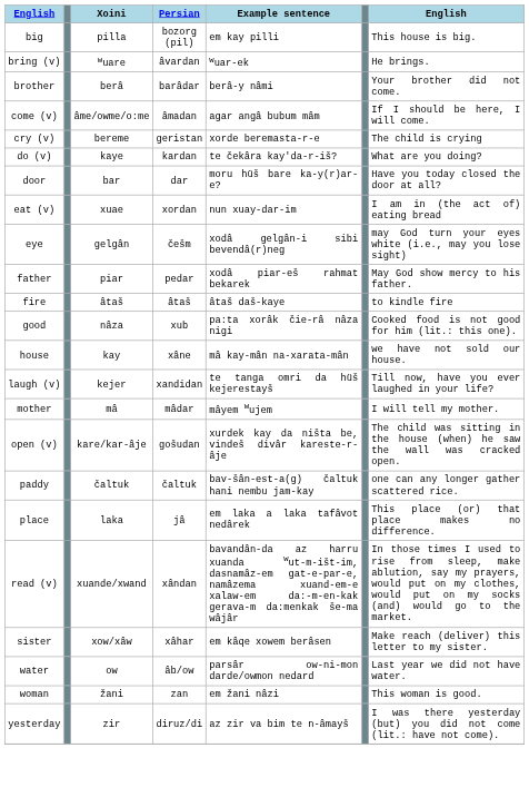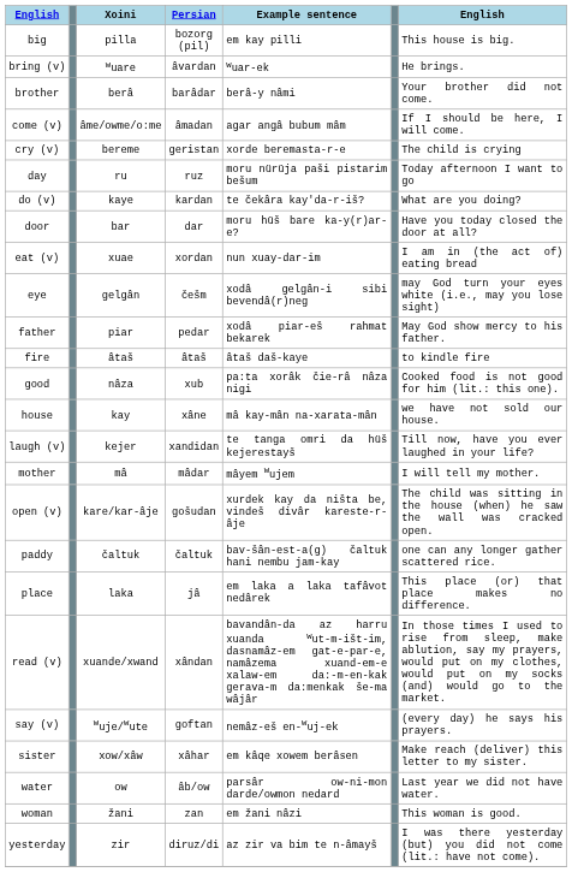 <table border="1" cellpadding="4" cellspacing="0" style="border:1px solid #aaa; border-collapse:collapse; text-align: center;">
 <tr bgcolor="#ADD8E6">
 <th width="60"><a href='#'>English</a></th>
 <th style="background:#6C868E"></th>
 <th width="60">Xoini</th>
 <th width="60"><a href='#'>Persian</a></th>
 <th width="200">Example sentence</th>
 <th style="background:#6C868E"></th>
 <th width="200">English</th>
 </tr>
 <tr>
 <td>big</td>
 <td style="background:#6C868E"></td>
 <td>pilla</td>
 <td>bozorg (pil)</td>
 <td style="text-align: justify;">em kay pilli</td>
 <td style="background:#6C868E"></td>
 <td style="text-align: justify;">This house is big.</td>
 </tr>
 <tr>
 <td>bring (v)</td>
 <td style="background:#6C868E"></td>
 <td><sup>w</sup>uare</td>
 <td>âvardan</td>
 <td style="text-align: justify;"><sup>w</sup>uar-ek</td>
 <td style="background:#6C868E"></td>
 <td style="text-align: justify;">He brings.</td>
 </tr>
 <tr>
 <td>brother</td>
 <td style="background:#6C868E"></td>
 <td>berâ</td>
 <td>barâdar</td>
 <td style="text-align: justify;">berâ-y nâmi</td>
 <td style="background:#6C868E"></td>
 <td style="text-align: justify;">Your brother did not come.</td>
 </tr>
 <tr>
 <td>come (v)</td>
 <td style="background:#6C868E"></td>
 <td>âme/owme/o:me</td>
 <td>âmadan</td>
 <td style="text-align: justify;">agar angâ bubum mâm</td>
 <td style="background:#6C868E"></td>
 <td style="text-align: justify;">If I should be here, I will come.</td>
 </tr>
 <tr>
 <td>cry (v)</td>
 <td style="background:#6C868E"></td>
 <td>bereme</td>
 <td>geristan</td>
 <td style="text-align: justify;">xorde beremasta-r-e</td>
 <td style="background:#6C868E"></td>
 <td style="text-align: justify;">The child is crying</td>
+</tr>
+<tr>
+<td>day</td>
+<td style="background:#6C868E"></td>
+<td>ru</td>
+<td>ruz</td>
+<td style="text-align: justify;">moru nürüja paši pistarim bešum</td>
+<td style="background:#6C868E"></td>
+<td style="text-align: justify;">Today afternoon I want to go</td>
 </tr>
 <tr>
 <td>do (v)</td>
 <td style="background:#6C868E"></td>
 <td>kaye</td>
 <td>kardan</td>
 <td style="text-align: justify;">te čekâra kay'da-r-iš?</td>
 <td style="background:#6C868E"></td>
 <td style="text-align: justify;">What are you doing?</td>
 </tr>
 <tr>
 <td>door</td>
 <td style="background:#6C868E"></td>
 <td>bar</td>
 <td>dar</td>
 <td style="text-align: justify;">moru hüš bare ka-y(r)ar-e?</td>
 <td style="background:#6C868E"></td>
 <td style="text-align: justify;">Have you today closed the door at all?</td>
 </tr>
 <tr>
 <td>eat (v)</td>
 <td style="background:#6C868E"></td>
 <td>xuae</td>
 <td>xordan</td>
 <td style="text-align: justify;">nun xuay-dar-im</td>
 <td style="background:#6C868E"></td>
 <td style="text-align: justify;">I am in (the act of) eating bread</td>
 </tr>
 <tr>
 <td>eye</td>
 <td style="background:#6C868E"></td>
 <td>gelgân</td>
 <td>češm</td>
 <td style="text-align: justify;">xodâ gelgân-i sibi bevendâ(r)neg</td>
 <td style="background:#6C868E"></td>
 <td style="text-align: justify;">may God turn your eyes white (i.e., may you lose sight)</td>
 </tr>
 <tr>
 <td>father</td>
 <td style="background:#6C868E"></td>
 <td>piar</td>
 <td>pedar</td>
 <td style="text-align: justify;">xodâ piar-eš rahmat bekarek</td>
 <td style="background:#6C868E"></td>
 <td style="text-align: justify;">May God show mercy to his father.</td>
 </tr>
 <tr>
 <td>fire</td>
 <td style="background:#6C868E"></td>
 <td>âtaš</td>
 <td>âtaš</td>
 <td style="text-align: justify;">âtaš daš-kaye</td>
 <td style="background:#6C868E"></td>
 <td style="text-align: justify;">to kindle fire</td>
 </tr>
 <tr>
 <td>good</td>
 <td style="background:#6C868E"></td>
 <td>nâza</td>
 <td>xub</td>
 <td style="text-align: justify;">pa:ta xorâk čie-râ nâza nigi</td>
 <td style="background:#6C868E"></td>
 <td style="text-align: justify;">Cooked food is not good for him (lit.: this one).</td>
 </tr>
 <tr>
 <td>house</td>
 <td style="background:#6C868E"></td>
 <td>kay</td>
 <td>xâne</td>
 <td style="text-align: justify;">mâ kay-mân na-xarata-mân</td>
 <td style="background:#6C868E"></td>
 <td style="text-align: justify;">we have not sold our house.</td>
 </tr>
 <tr>
 <td>laugh (v)</td>
 <td style="background:#6C868E"></td>
 <td>kejer</td>
 <td>xandidan</td>
 <td style="text-align: justify;">te tanga omri da hüš kejerestayš</td>
 <td style="background:#6C868E"></td>
 <td style="text-align: justify;">Till now, have you ever laughed in your life?</td>
 </tr>
 <tr>
 <td>mother</td>
 <td style="background:#6C868E"></td>
 <td>mâ</td>
 <td>mâdar</td>
 <td style="text-align: justify;">mâyem <sup>w</sup>ujem</td>
 <td style="background:#6C868E"></td>
 <td style="text-align: justify;">I will tell my mother.</td>
 </tr>
 <tr>
 <td>open (v)</td>
 <td style="background:#6C868E"></td>
 <td>kare/kar-âje</td>
 <td>gošudan</td>
 <td style="text-align: justify;">xurdek kay da ništa be, vindeš divâr kareste-r-âje</td>
 <td style="background:#6C868E"></td>
 <td style="text-align: justify;">The child was sitting in the house (when) he saw the wall was cracked open.</td>
 </tr>
 <tr>
 <td>paddy</td>
 <td style="background:#6C868E"></td>
 <td>čaltuk</td>
 <td>čaltuk</td>
 <td style="text-align: justify;">bav-šân-est-a(g) čaltuk hani nembu jam-kay</td>
 <td style="background:#6C868E"></td>
 <td style="text-align: justify;">one can any longer gather scattered rice.</td>
 </tr>
 <tr>
 <td>place</td>
 <td style="background:#6C868E"></td>
 <td>laka</td>
 <td>jâ</td>
 <td style="text-align: justify;">em laka a laka tafâvot nedârek</td>
 <td style="background:#6C868E"></td>
 <td style="text-align: justify;">This place (or) that place makes no difference.</td>
 </tr>
 <tr>
 <td>read (v)</td>
 <td style="background:#6C868E"></td>
 <td>xuande/xwand</td>
 <td>xândan</td>
 <td style="text-align: justify;">bavandân-da az harru xuanda <sup>w</sup>ut-m-išt-im, dasnamâz-em gat-e-par-e, namâzema xuand-em-e xalaw-em da:-m-en-kak gerava-m da:menkak še-ma wâjâr</td>
 <td style="background:#6C868E"></td>
 <td style="text-align: justify;">In those times I used to rise from sleep, make ablution, say my prayers, would put on my clothes, would put on my socks (and) would go to the market.</td>
 </tr>
 <tr>
+<td>say (v)</td>
+<td style="background:#6C868E"></td>
+<td><sup>w</sup>uje/<sup>w</sup>ute</td>
+<td>goftan</td>
+<td style="text-align: justify;">nemâz-eš en-<sup>w</sup>uj-ek</td>
+<td style="background:#6C868E"></td>
+<td style="text-align: justify;">(every day) he says his prayers.</td>
+</tr>
+<tr>
 <td>sister</td>
 <td style="background:#6C868E"></td>
 <td>xow/xâw</td>
 <td>xâhar</td>
 <td style="text-align: justify;">em kâqe xowem berâsen</td>
 <td style="background:#6C868E"></td>
 <td style="text-align: justify;">Make reach (deliver) this letter to my sister.</td>
 </tr>
 <tr>
 <td>water</td>
 <td style="background:#6C868E"></td>
 <td>ow</td>
 <td>âb/ow</td>
 <td style="text-align: justify;">parsâr ow-ni-mon darde/owmon nedard</td>
 <td style="background:#6C868E"></td>
 <td style="text-align: justify;">Last year we did not have water.</td>
 </tr>
 <tr>
 <td>woman</td>
 <td style="background:#6C868E"></td>
 <td>žani</td>
 <td>zan</td>
 <td style="text-align: justify;">em žani nâzi</td>
 <td style="background:#6C868E"></td>
 <td style="text-align: justify;">This woman is good.</td>
 </tr>
 <tr>
 <td>yesterday</td>
 <td style="background:#6C868E"></td>
 <td>zir</td>
 <td>diruz/di</td>
 <td style="text-align: justify;">az zir va bim te n-âmayš</td>
 <td style="background:#6C868E"></td>
 <td style="text-align: justify;">I was there yesterday (but) you did not come (lit.: have not come).</td>
 </tr>
 <tr>
 </tr>
 </table>
